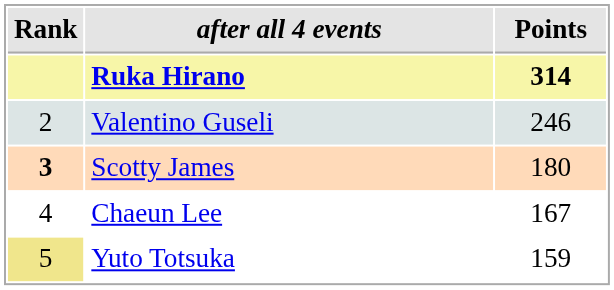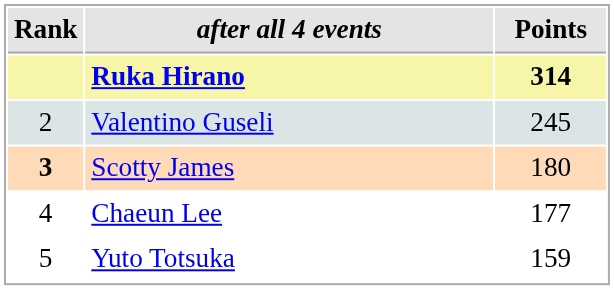 <table cellspacing="1" cellpadding="3" style="border:1px solid #AAAAAA;font-size:86%">
 <tr style="background-color: #E4E4E4;">
 <th style="border-bottom:1px solid #AAAAAA; width: 10px;">Rank</th>
 <th style="border-bottom:1px solid #AAAAAA; width: 200px;"><em>after all 4 events</em></th>
 <th style="border-bottom:1px solid #AAAAAA; width: 50px;">Points</th>
 </tr>
 <tr style="background:#f7f6a8;">
 <td align=center></td>
 <td><strong> <a href='#'>Ruka Hirano</a></strong></td>
 <td align=center><strong>314</strong></td>
 </tr>
 <tr style="background:#dce5e5;">
 <td align=center>2</td>
 <td> <a href='#'>Valentino Guseli</a></td>
-<td align=center>246</td>
+<td align=center>245</td>
 </tr>
 <tr style="background:#ffdab9;">
 <td align=center><strong>3</strong></td>
 <td> <a href='#'>Scotty James</a></td>
 <td align=center>180</td>
 </tr>
 <tr>
 <td align=center>4</td>
 <td> <a href='#'>Chaeun Lee</a></td>
-<td align=center>167</td>
+<td align=center>177</td>
 </tr>
 <tr>
-<td align=center style="background: khaki;">5</td>
+<td align=center>5</td>
 <td> <a href='#'>Yuto Totsuka</a></td>
 <td align=center>159</td>
 </tr>
 </table>
